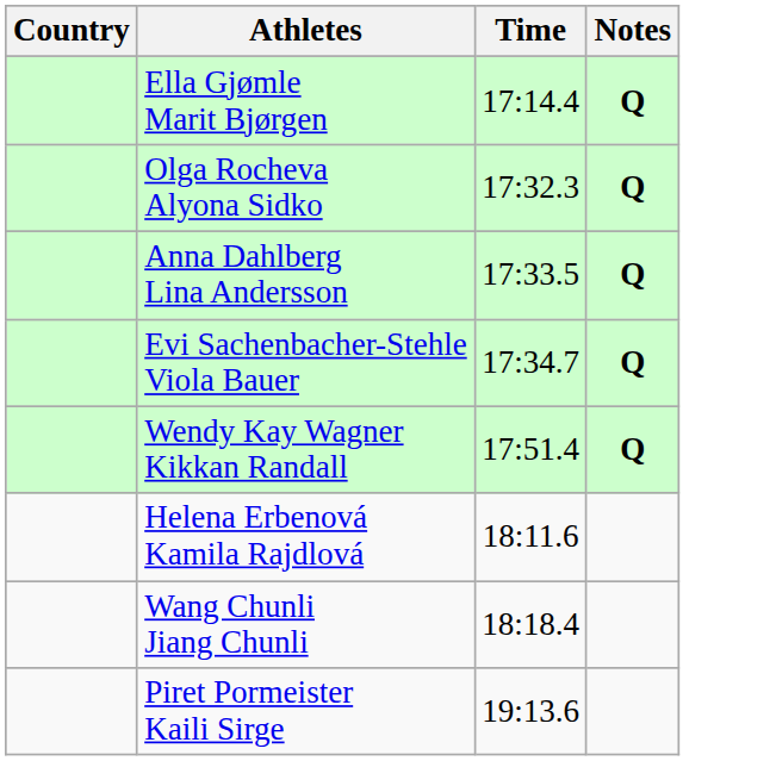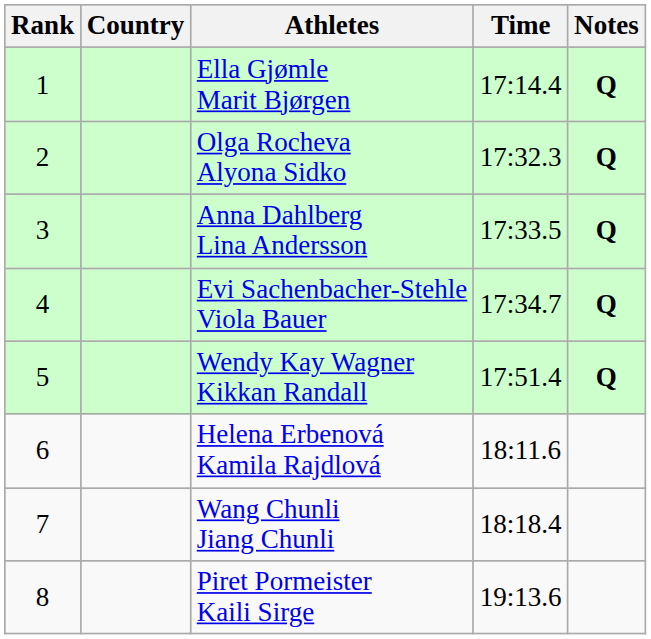 <table class="wikitable sortable" style="text-align:center">
 <tr>
+<th>Rank</th>
 <th>Country</th>
 <th>Athletes</th>
 <th>Time</th>
 <th>Notes</th>
 </tr>
 <tr bgcolor="#ccffcc">
+<td>1</td>
 <td align="left"></td>
 <td align="left"><a href='#'>Ella Gjømle</a><br> <a href='#'>Marit Bjørgen</a></td>
 <td>17:14.4</td>
 <td><strong>Q</strong></td>
 </tr>
 <tr bgcolor="#ccffcc">
+<td>2</td>
 <td align="left"></td>
 <td align="left"><a href='#'>Olga Rocheva</a><br> <a href='#'>Alyona Sidko</a></td>
 <td>17:32.3</td>
 <td><strong>Q</strong></td>
 </tr>
 <tr bgcolor="#ccffcc">
+<td>3</td>
 <td align="left"></td>
 <td align="left"><a href='#'>Anna Dahlberg</a><br> <a href='#'>Lina Andersson</a></td>
 <td>17:33.5</td>
 <td><strong>Q</strong></td>
 </tr>
 <tr bgcolor="#ccffcc">
+<td>4</td>
 <td align="left"></td>
 <td align="left"><a href='#'>Evi Sachenbacher-Stehle</a><br> <a href='#'>Viola Bauer</a></td>
 <td>17:34.7</td>
 <td><strong>Q</strong></td>
 </tr>
 <tr bgcolor="#ccffcc">
+<td>5</td>
 <td align="left"></td>
 <td align="left"><a href='#'>Wendy Kay Wagner</a><br> <a href='#'>Kikkan Randall</a></td>
 <td>17:51.4</td>
 <td><strong>Q</strong></td>
 </tr>
 <tr>
+<td>6</td>
 <td align="left"></td>
 <td align="left"><a href='#'>Helena Erbenová</a><br> <a href='#'>Kamila Rajdlová</a></td>
 <td>18:11.6</td>
 <td></td>
 </tr>
 <tr>
+<td>7</td>
 <td align="left"></td>
 <td align="left"><a href='#'>Wang Chunli</a><br> <a href='#'>Jiang Chunli</a></td>
 <td>18:18.4</td>
 <td></td>
 </tr>
 <tr>
+<td>8</td>
 <td align="left"></td>
 <td align="left"><a href='#'>Piret Pormeister</a><br> <a href='#'>Kaili Sirge</a></td>
 <td>19:13.6</td>
 <td></td>
 </tr>
 </table>
